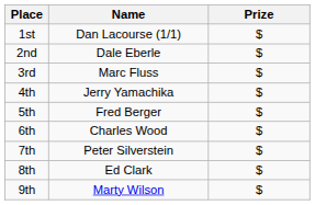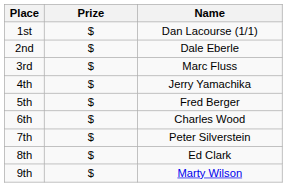 <table class="wikitable">
 <tr>
 <th width="50">Place</th>
+<th width="125">Prize</th>
 <th width="200">Name</th>
-<th width="125">Prize</th>
 </tr>
 <tr>
 <td align = "center">1st</td>
+<td align = "center">$</td>
 <td align = "center">Dan Lacourse (1/1)</td>
-<td align = "center">$</td>
 </tr>
 <tr>
 <td align = "center">2nd</td>
+<td align = "center">$</td>
 <td align = "center">Dale Eberle</td>
-<td align = "center">$</td>
 </tr>
 <tr>
 <td align = "center">3rd</td>
+<td align = "center">$</td>
 <td align = "center">Marc Fluss</td>
-<td align = "center">$</td>
 </tr>
 <tr>
 <td align = "center">4th</td>
+<td align = "center">$</td>
 <td align = "center">Jerry Yamachika</td>
-<td align = "center">$</td>
 </tr>
 <tr>
 <td align = "center">5th</td>
+<td align = "center">$</td>
 <td align = "center">Fred Berger</td>
-<td align = "center">$</td>
 </tr>
 <tr>
 <td align = "center">6th</td>
+<td align = "center">$</td>
 <td align = "center">Charles Wood</td>
-<td align = "center">$</td>
 </tr>
 <tr>
 <td align = "center">7th</td>
+<td align = "center">$</td>
 <td align = "center">Peter Silverstein</td>
-<td align = "center">$</td>
 </tr>
 <tr>
 <td align = "center">8th</td>
+<td align = "center">$</td>
 <td align = "center">Ed Clark</td>
-<td align = "center">$</td>
 </tr>
 <tr>
 <td align = "center">9th</td>
+<td align = "center">$</td>
 <td align = "center"><a href='#'>Marty Wilson</a></td>
-<td align = "center">$</td>
 </tr>
 </table>
